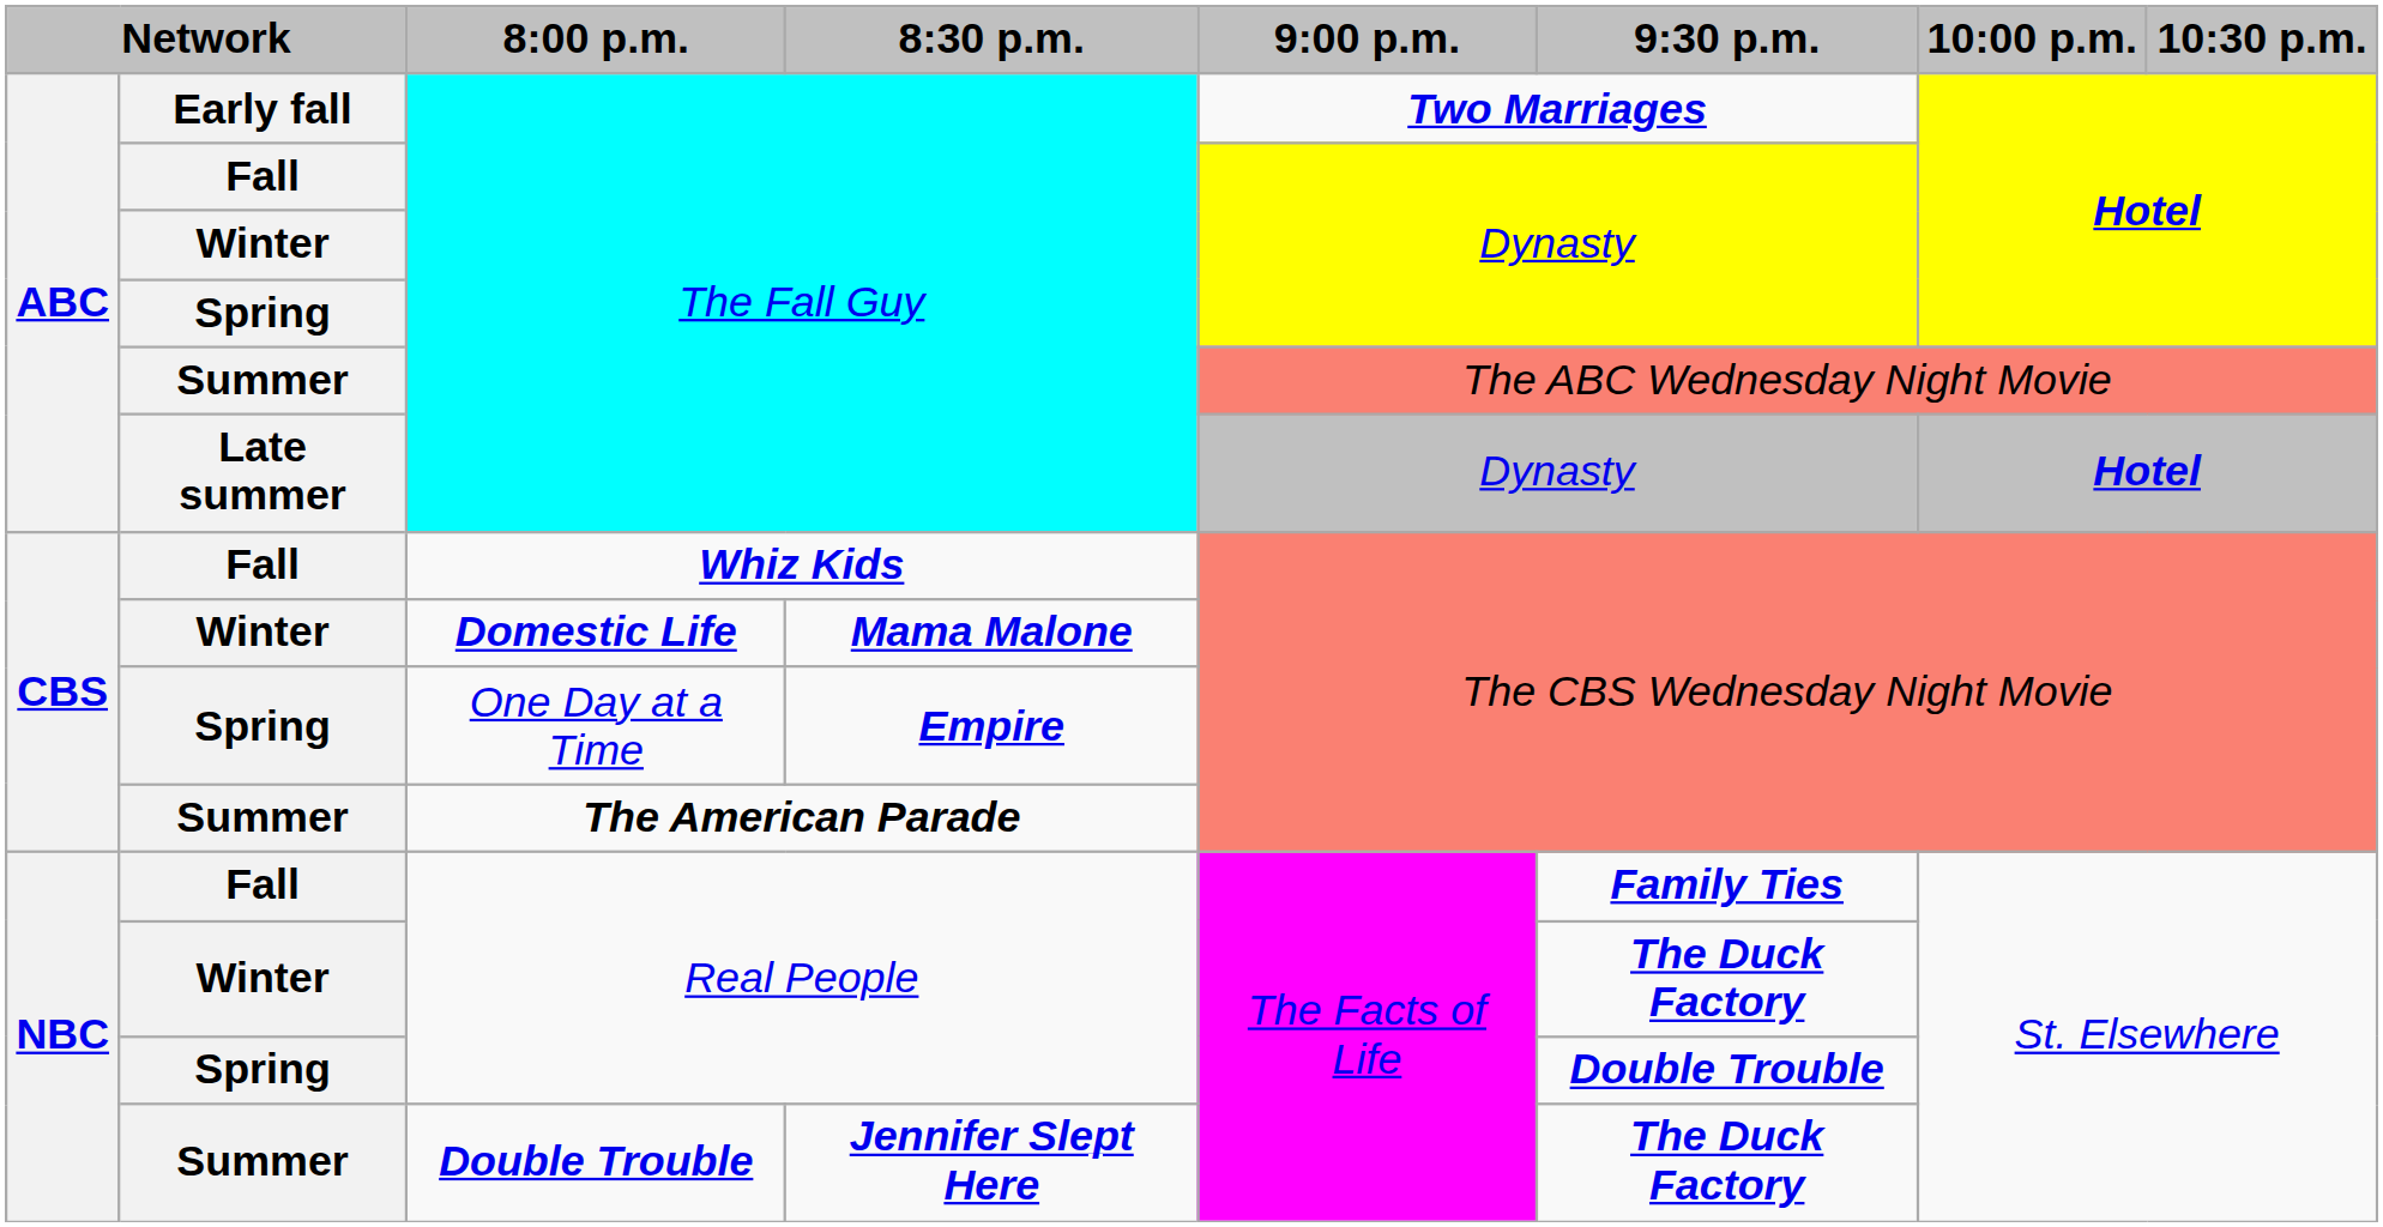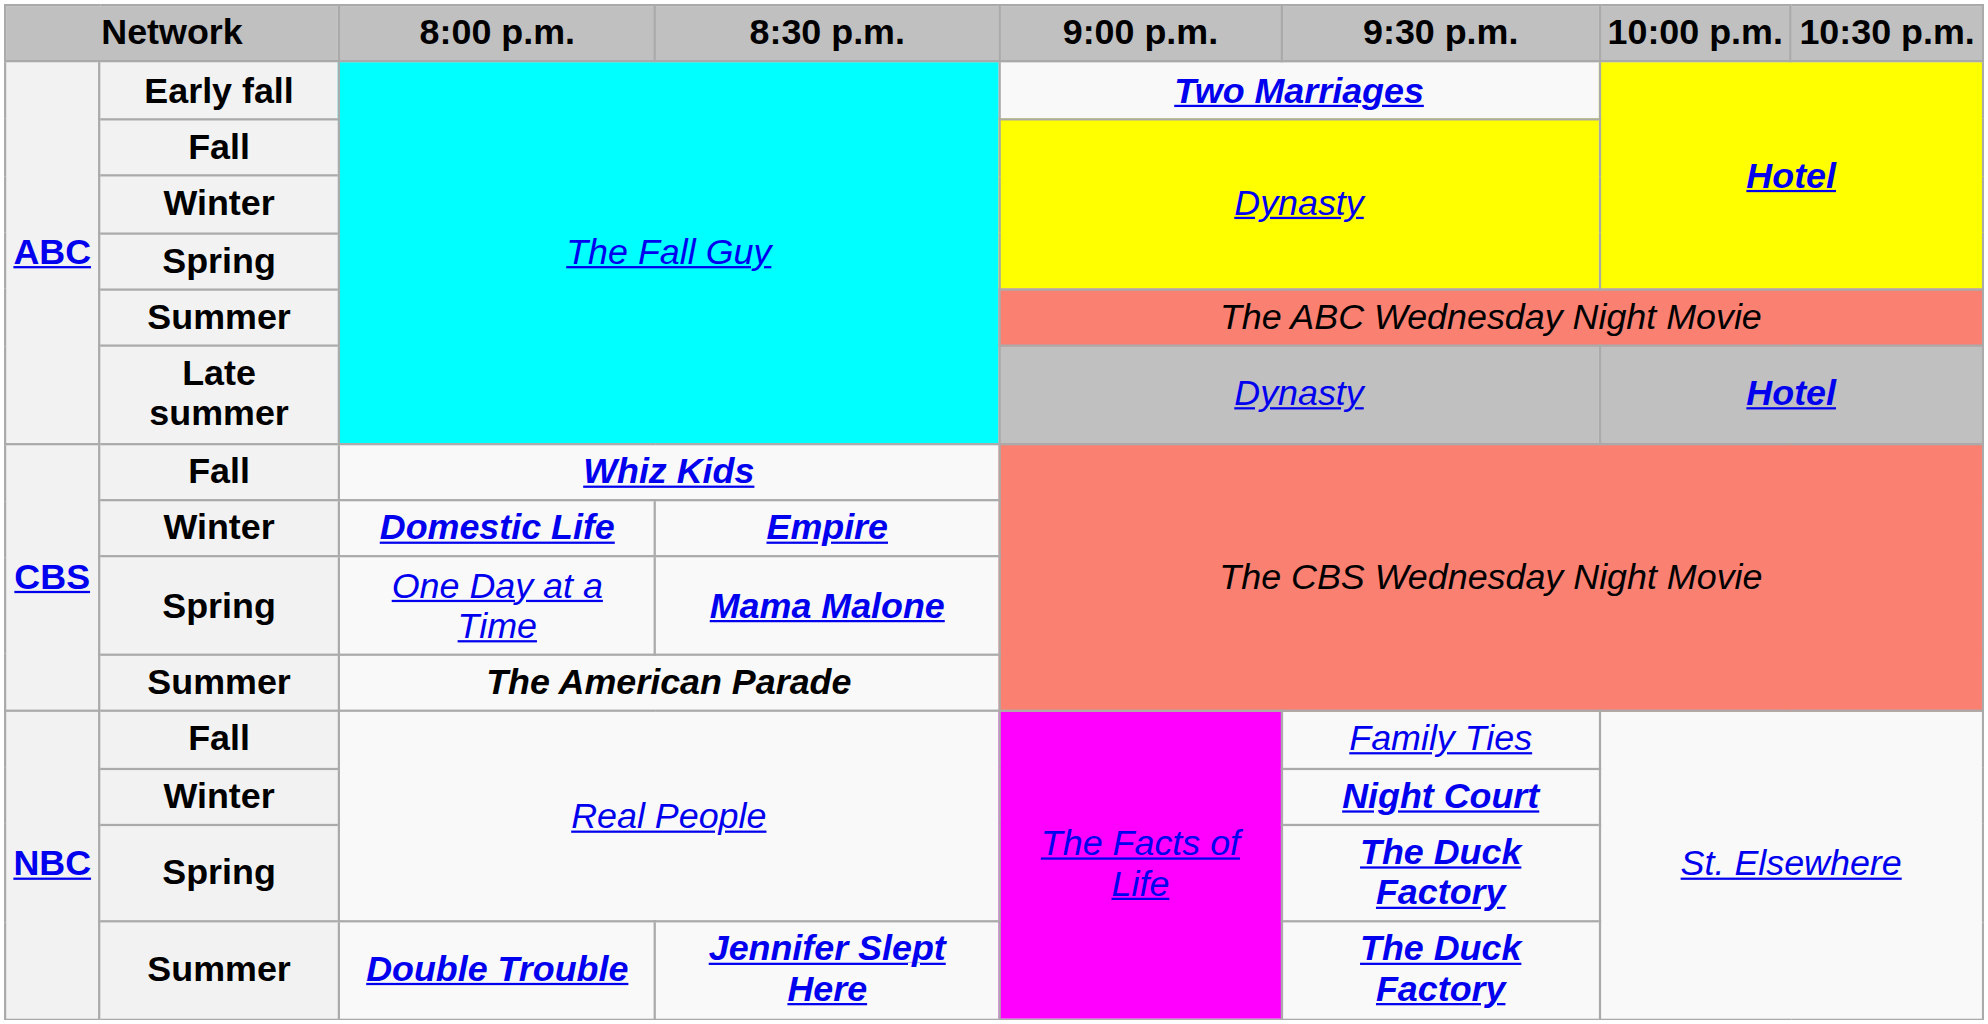 <table class="wikitable" style="width:100%;margin-right:0;text-align:center">
 <tr>
 <th colspan="2" style="background-color:#C0C0C0;text-align:center">Network</th>
 <th style="background-color:#C0C0C0;text-align:center">8:00 p.m.</th>
 <th style="background-color:#C0C0C0;text-align:center">8:30 p.m.</th>
 <th style="background-color:#C0C0C0;text-align:center">9:00 p.m.</th>
 <th style="background-color:#C0C0C0;text-align:center">9:30 p.m.</th>
 <th style="background-color:#C0C0C0;text-align:center">10:00 p.m.</th>
 <th style="background-color:#C0C0C0;text-align:center">10:30 p.m.</th>
 </tr>
 <tr>
 <th rowspan="6"><a href='#'>ABC</a></th>
 <th>Early fall</th>
 <td style="background:#00FFFF;" colspan="2" rowspan="6"><em><a href='#'>The Fall Guy</a></em> </td>
 <td colspan="2"><strong><em><a href='#'>Two Marriages</a></em></strong></td>
 <td style="background:#FFFF00;" colspan="2" rowspan="4"><strong><em><a href='#'>Hotel</a></em></strong> </td>
 </tr>
 <tr>
 <th>Fall</th>
 <td bgcolor="#FFFF00" colspan="2" rowspan="3"><em><a href='#'>Dynasty</a></em> </td>
 </tr>
 <tr>
 <th>Winter</th>
 </tr>
 <tr>
 <th>Spring</th>
 </tr>
 <tr>
 <th>Summer</th>
 <td style="background:#FA8072;" colspan="4"><em>The ABC Wednesday Night Movie</em></td>
 </tr>
 <tr>
 <th>Late summer</th>
 <td style="background:#C0C0C0;" colspan="2"><em><a href='#'>Dynasty</a></em> </td>
 <td style="background:#C0C0C0;" colspan="2"><strong><em><a href='#'>Hotel</a></em></strong> </td>
 </tr>
 <tr>
 <th rowspan="4"><a href='#'>CBS</a></th>
 <th>Fall</th>
 <td colspan="2"><strong><em><a href='#'>Whiz Kids</a></em></strong></td>
 <td style="background:#FA8072;" colspan="4" rowspan="4"><em>The CBS Wednesday Night Movie</em></td>
 </tr>
 <tr>
 <th>Winter</th>
 <td><strong><em><a href='#'>Domestic Life</a></em></strong></td>
-<td><strong><em><a href='#'>Mama Malone</a></em></strong></td>
+<td><strong><em><a href='#'>Empire</a></em></strong></td>
 </tr>
 <tr>
 <th>Spring</th>
 <td><em><a href='#'>One Day at a Time</a></em></td>
-<td><strong><em><a href='#'>Empire</a></em></strong></td>
+<td><strong><em><a href='#'>Mama Malone</a></em></strong></td>
 </tr>
 <tr>
 <th>Summer</th>
 <td colspan="2"><strong><em>The American Parade</em></strong></td>
 </tr>
 <tr>
 <th rowspan="4"><a href='#'>NBC</a></th>
 <th>Fall</th>
 <td colspan="2" rowspan="3"><em><a href='#'>Real People</a></em></td>
 <td rowspan="4" style="background:#FF00FF;"><em><a href='#'>The Facts of Life</a></em> </td>
-<td><strong><em><a href='#'>Family Ties</a></em></strong></td>
+<td><em><a href='#'>Family Ties</a></em></td>
 <td colspan="2" rowspan="4"><em><a href='#'>St. Elsewhere</a></em></td>
 </tr>
 <tr>
 <th>Winter</th>
-<td><strong><em><a href='#'>The Duck Factory</a></em></strong></td>
+<td><strong><em><a href='#'>Night Court</a></em></strong></td>
 </tr>
 <tr>
 <th>Spring</th>
-<td><strong><em><a href='#'>Double Trouble</a></em></strong></td>
+<td><strong><em><a href='#'>The Duck Factory</a></em></strong></td>
 </tr>
 <tr>
 <th>Summer</th>
 <td><strong><em><a href='#'>Double Trouble</a></em></strong></td>
 <td><strong><em><a href='#'>Jennifer Slept Here</a></em></strong></td>
 <td><strong><em><a href='#'>The Duck Factory</a></em></strong></td>
 </tr>
 </table>
